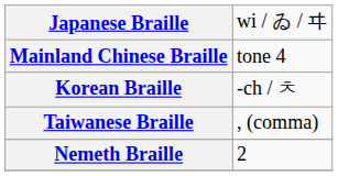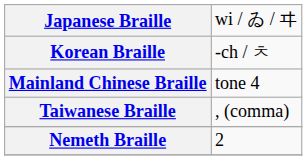 <table class="wikitable">
 <tr>
 <th align=left><a href='#'>Japanese Braille</a></th>
 <td>wi / ゐ / ヰ </td>
 </tr>
 <tr>
+<th align=left><a href='#'>Korean Braille</a></th>
+<td>-ch / ㅊ </td>
+</tr>
+<tr>
 <th align=left><a href='#'>Mainland Chinese Braille</a></th>
 <td>tone 4 </td>
-</tr>
-<tr>
-<th align=left><a href='#'>Korean Braille</a></th>
-<td>-ch / ㅊ </td>
 </tr>
 <tr>
 <th align=left><a href='#'>Taiwanese Braille</a></th>
 <td>, (comma)</td>
 </tr>
 <tr>
 </tr>
 <tr>
 <th align=left><a href='#'>Nemeth Braille</a></th>
 <td>2 </td>
 </tr>
 <tr>
 </tr>
 <tr>
 </tr>
 <tr>
 </tr>
 </table>
